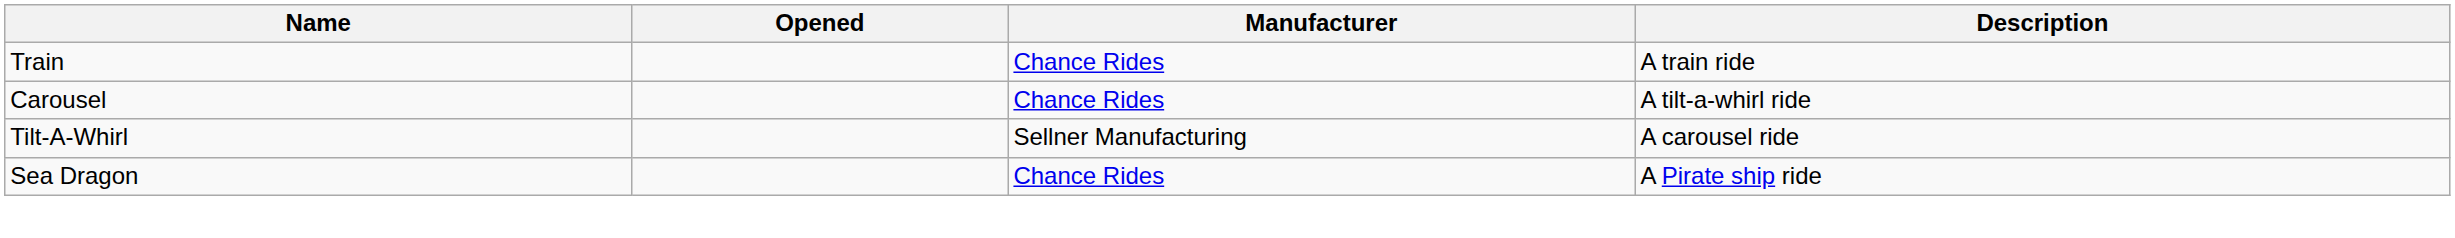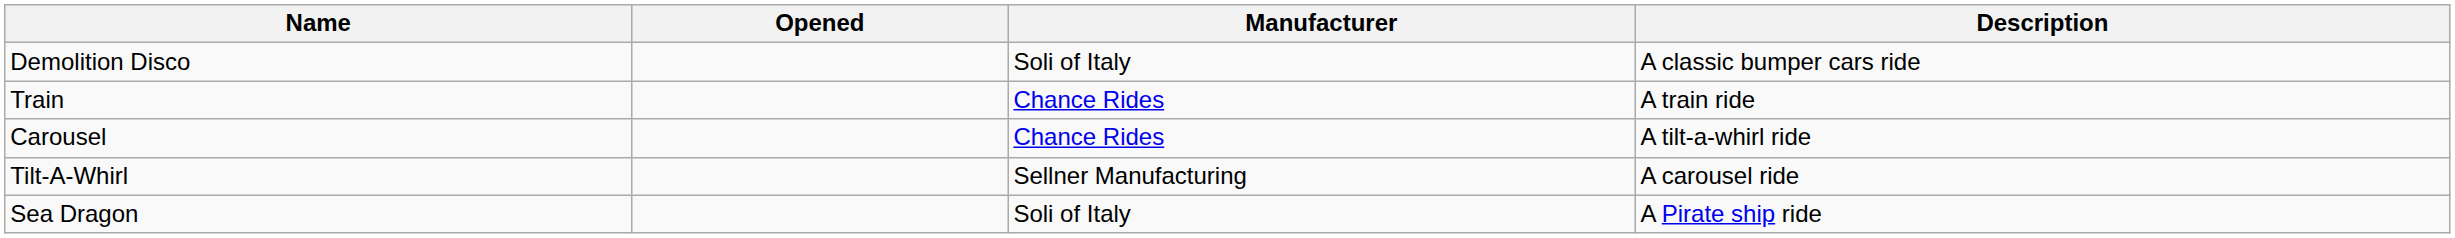 <table class="wikitable">
 <tr>
 <th style="width: 10%;">Name</th>
 <th style="width: 6%;">Opened</th>
 <th style="width: 10%;">Manufacturer</th>
 <th style="width: 13%;">Description</th>
+</tr>
+<tr>
+<td>Demolition Disco</td>
+<td></td>
+<td>Soli of Italy</td>
+<td>A classic bumper cars ride</td>
 </tr>
 <tr>
 <td>Train</td>
 <td></td>
 <td><a href='#'>Chance Rides</a></td>
 <td>A train ride</td>
 </tr>
 <tr>
 <td>Carousel</td>
 <td></td>
 <td><a href='#'>Chance Rides</a></td>
 <td>A tilt-a-whirl ride</td>
 </tr>
 <tr>
 <td>Tilt-A-Whirl</td>
 <td></td>
 <td>Sellner Manufacturing</td>
 <td>A carousel ride</td>
 </tr>
 <tr>
 <td>Sea Dragon</td>
 <td></td>
-<td><a href='#'>Chance Rides</a></td>
+<td>Soli of Italy</td>
 <td>A <a href='#'>Pirate ship</a> ride</td>
 </tr>
 </table>
